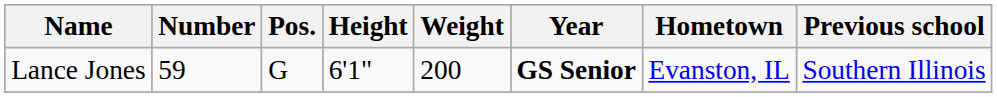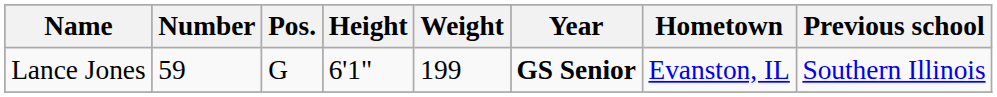 <table class="wikitable sortable" border="1">
 <tr align=center>
 <th>Name</th>
 <th>Number</th>
 <th>Pos.</th>
 <th>Height</th>
 <th>Weight</th>
 <th>Year</th>
 <th>Hometown</th>
 <th>Previous school</th>
 </tr>
 <tr>
 <td>Lance Jones</td>
 <td>59</td>
 <td>G</td>
 <td>6'1"</td>
-<td>200</td>
+<td>199</td>
 <td><strong>GS Senior</strong></td>
 <td><a href='#'>Evanston, IL</a></td>
 <td><a href='#'>Southern Illinois</a></td>
 </tr>
 </table>
